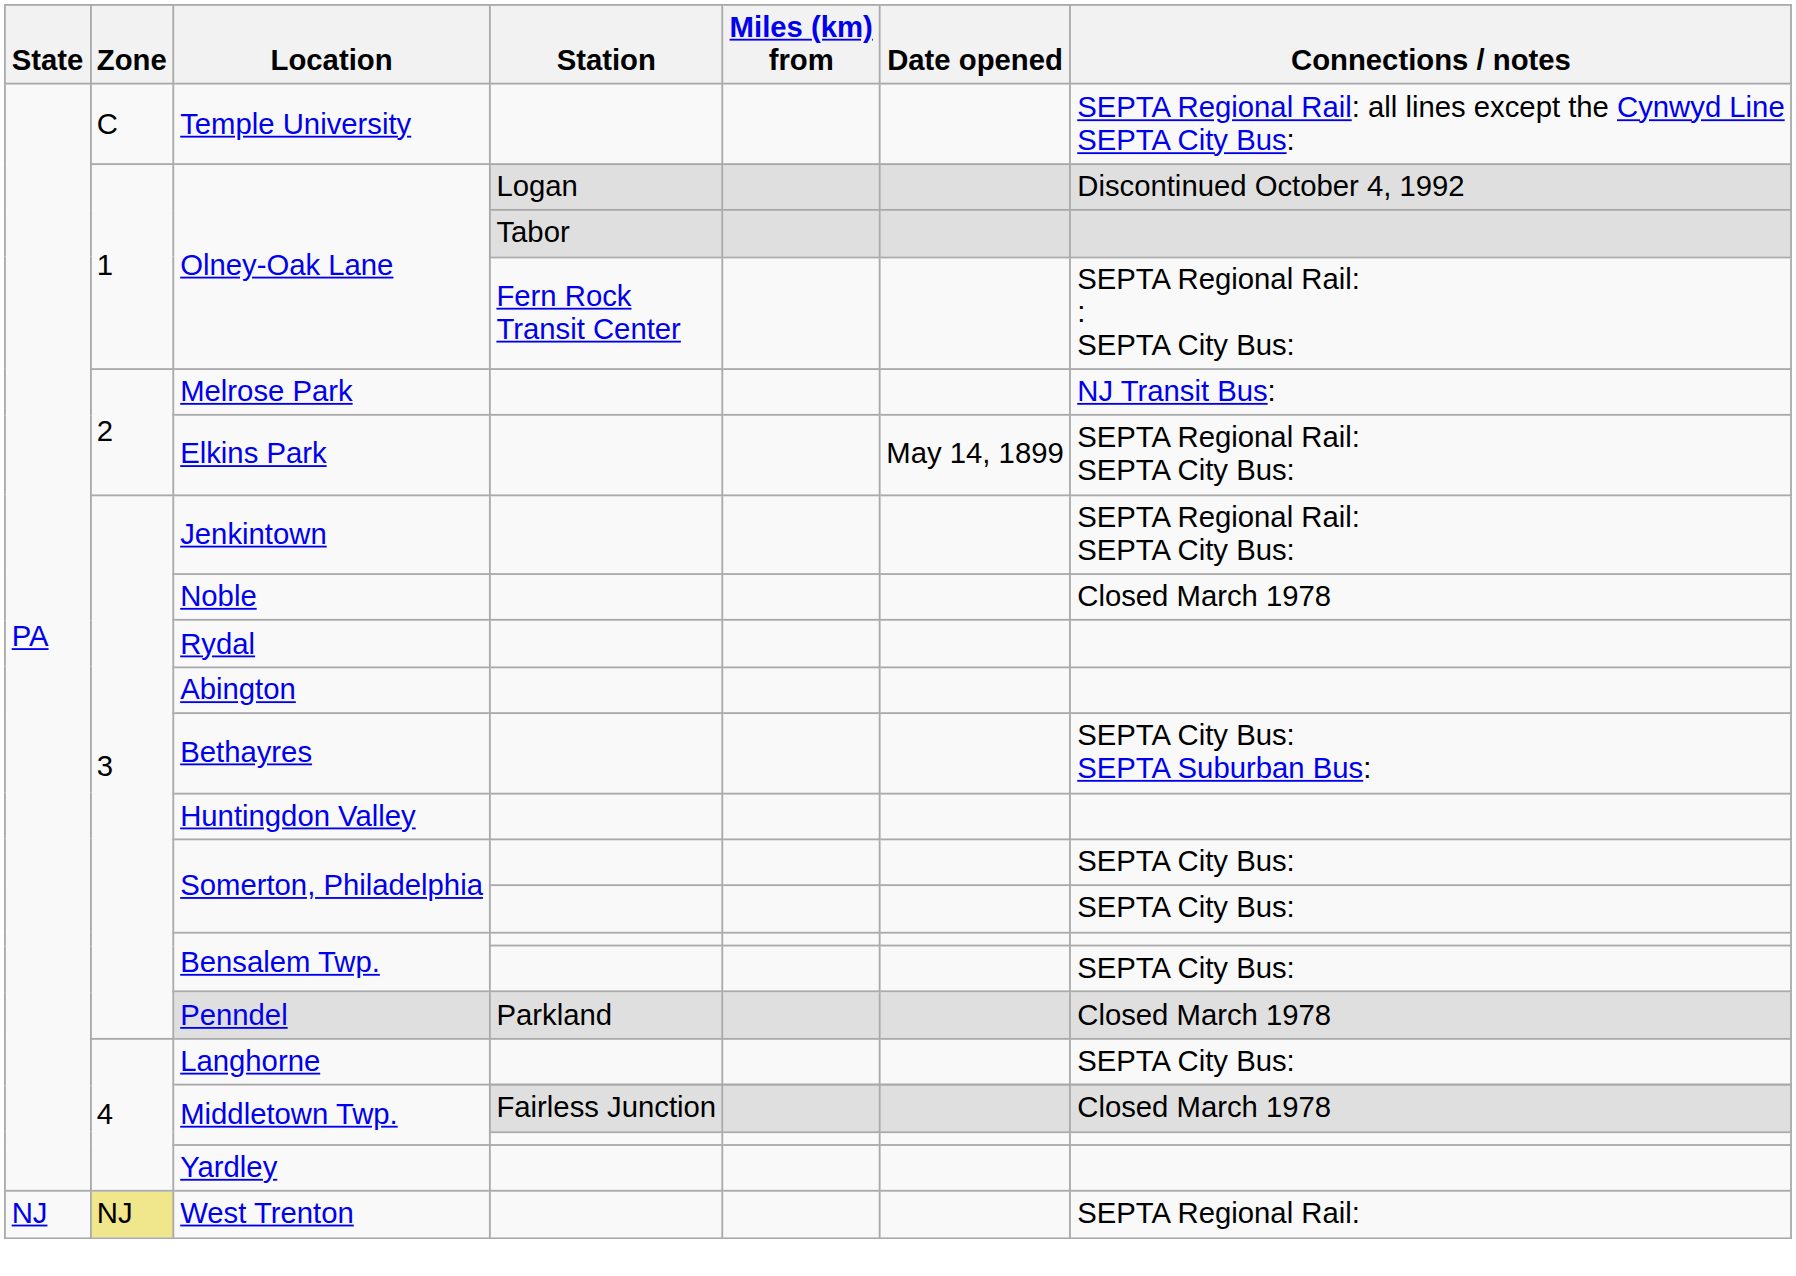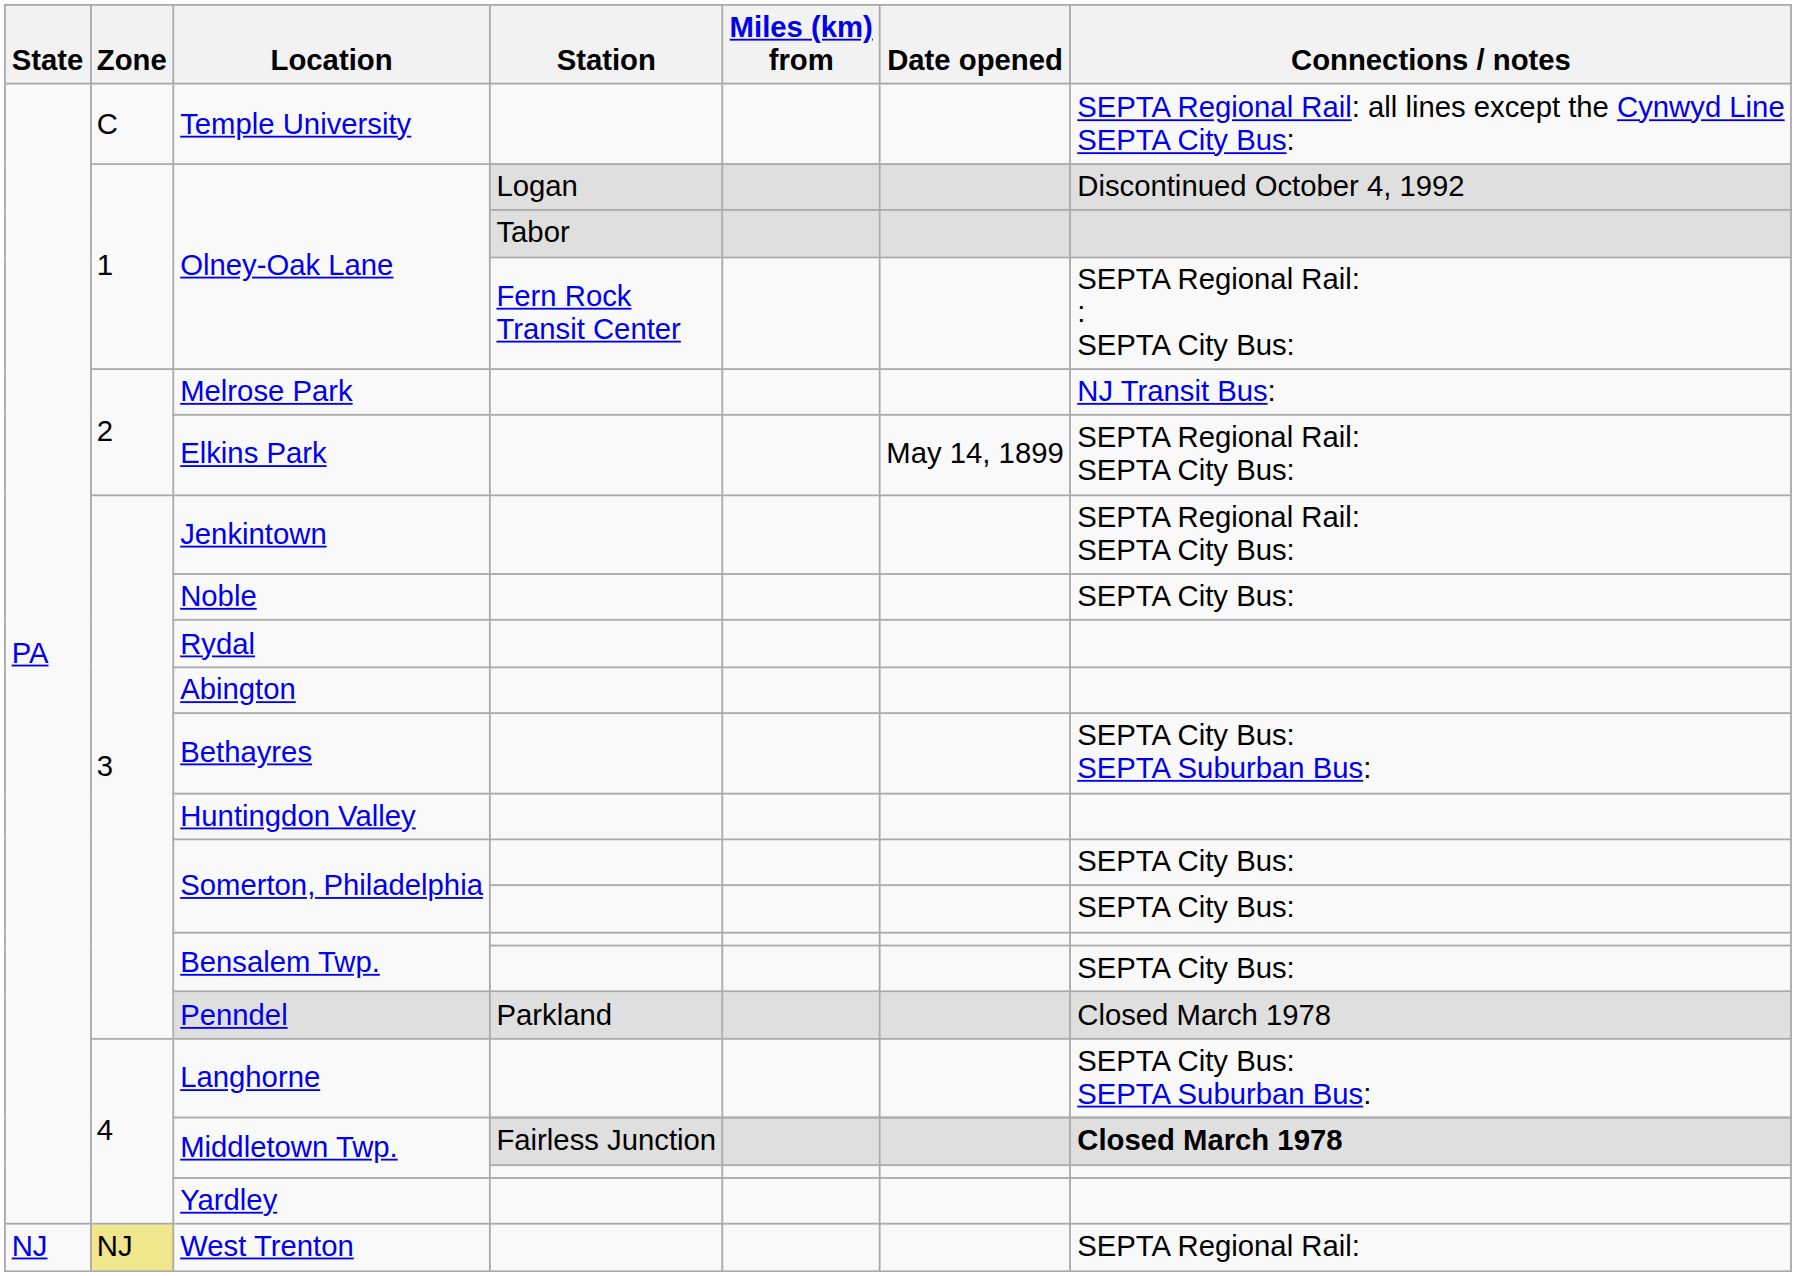 <table class="wikitable">
 <tr style="vertical-align:bottom;"|>
 <th>State</th>
 <th>Zone</th>
 <th>Location</th>
 <th>Station</th>
 <th><a href='#'>Miles (km)</a><br>from<br></th>
 <th>Date opened</th>
 <th class="nowrap">Connections / notes</th>
 </tr>
 <tr>
 <td rowspan="22"><a href='#'>PA</a></td>
 <td>C</td>
 <td><a href='#'>Temple University</a></td>
 <td> </td>
 <td></td>
 <td></td>
 <td> <a href='#'>SEPTA Regional Rail</a>: all lines except the <a href='#'>Cynwyd Line</a><br> <a href='#'>SEPTA City Bus</a>: </td>
 </tr>
 <tr>
 <td rowspan="3">1</td>
 <td rowspan="3"><a href='#'>Olney-Oak Lane</a></td>
 <td bgcolor=dfdfdf>Logan</td>
 <td bgcolor=dfdfdf></td>
 <td bgcolor=dfdfdf></td>
 <td bgcolor=dfdfdf>Discontinued October 4, 1992</td>
 </tr>
 <tr bgcolor=dfdfdf>
 <td>Tabor</td>
 <td></td>
 <td></td>
 <td></td>
 </tr>
 <tr>
 <td><a href='#'>Fern Rock<br>Transit Center</a> </td>
 <td></td>
 <td></td>
 <td> SEPTA Regional Rail:   <br>: <br> SEPTA City Bus: </td>
 </tr>
 <tr>
 <td rowspan=2>2</td>
 <td><a href='#'>Melrose Park</a></td>
 <td> </td>
 <td></td>
 <td></td>
 <td> <a href='#'>NJ Transit Bus</a>: </td>
 </tr>
 <tr>
 <td><a href='#'>Elkins Park</a></td>
 <td></td>
 <td></td>
 <td>May 14, 1899</td>
 <td> SEPTA Regional Rail:    <br> SEPTA City Bus: </td>
 </tr>
 <tr>
 <td rowspan=11>3</td>
 <td><a href='#'>Jenkintown</a></td>
 <td></td>
 <td></td>
 <td></td>
 <td> SEPTA Regional Rail:   <br> SEPTA City Bus: </td>
 </tr>
 <tr>
 <td><a href='#'>Noble</a></td>
 <td></td>
 <td></td>
 <td></td>
-<td>Closed March 1978</td>
+<td> SEPTA City Bus: </td>
 </tr>
 <tr>
 <td><a href='#'>Rydal</a></td>
 <td></td>
 <td></td>
 <td></td>
 <td></td>
 </tr>
 <tr>
 <td><a href='#'>Abington</a></td>
 <td></td>
 <td></td>
 <td></td>
 <td></td>
 </tr>
 <tr>
 <td><a href='#'>Bethayres</a></td>
 <td> </td>
 <td></td>
 <td></td>
 <td> SEPTA City Bus: <br> <a href='#'>SEPTA Suburban Bus</a>: </td>
 </tr>
 <tr>
 <td><a href='#'>Huntingdon Valley</a></td>
 <td> </td>
 <td></td>
 <td></td>
 <td></td>
 </tr>
 <tr>
 <td rowspan=2><a href='#'>Somerton, Philadelphia</a></td>
 <td> </td>
 <td></td>
 <td></td>
 <td> SEPTA City Bus: </td>
 </tr>
 <tr>
 <td> </td>
 <td></td>
 <td></td>
 <td> SEPTA City Bus: </td>
 </tr>
 <tr>
 <td rowspan=2><a href='#'>Bensalem Twp.</a></td>
 <td> </td>
 <td></td>
 <td></td>
 <td></td>
 </tr>
 <tr>
 <td> </td>
 <td></td>
 <td></td>
 <td> SEPTA City Bus: </td>
 </tr>
 <tr bgcolor=dfdfdf>
 <td><a href='#'>Penndel</a></td>
 <td>Parkland</td>
 <td></td>
 <td></td>
 <td>Closed March 1978</td>
 </tr>
 <tr>
 <td rowspan=5>4</td>
 <td><a href='#'>Langhorne</a></td>
 <td></td>
 <td></td>
 <td></td>
-<td> SEPTA City Bus: </td>
+<td> SEPTA City Bus: <br> <a href='#'>SEPTA Suburban Bus</a>: </td>
 </tr>
 <tr>
 <td rowspan=3><a href='#'>Middletown Twp.</a></td>
 </tr>
 <tr bgcolor=dfdfdf>
 <td>Fairless Junction</td>
 <td></td>
 <td></td>
-<td>Closed March 1978</td>
+<td><strong>Closed March 1978</strong></td>
 </tr>
 <tr>
 <td> </td>
 <td></td>
 <td></td>
 <td></td>
 </tr>
 <tr>
 <td><a href='#'>Yardley</a></td>
 <td> </td>
 <td></td>
 <td></td>
 <td></td>
 </tr>
 <tr>
 <td><a href='#'>NJ</a></td>
 <td rowspan=1 style="background: khaki;">NJ</td>
 <td><a href='#'>West Trenton</a></td>
 <td></td>
 <td></td>
 <td></td>
 <td> SEPTA Regional Rail:   </td>
 </tr>
 </table>
